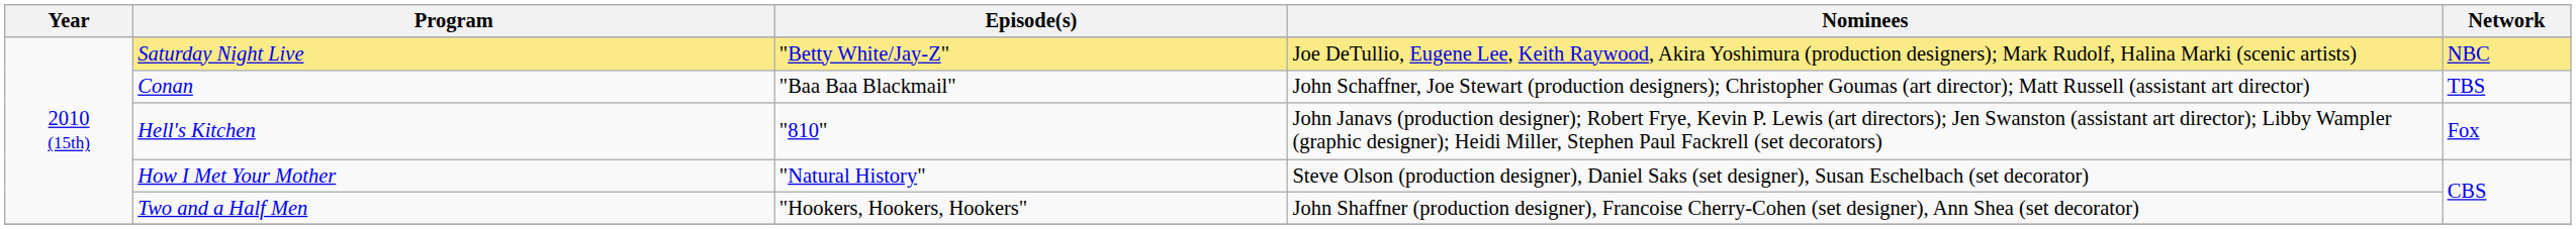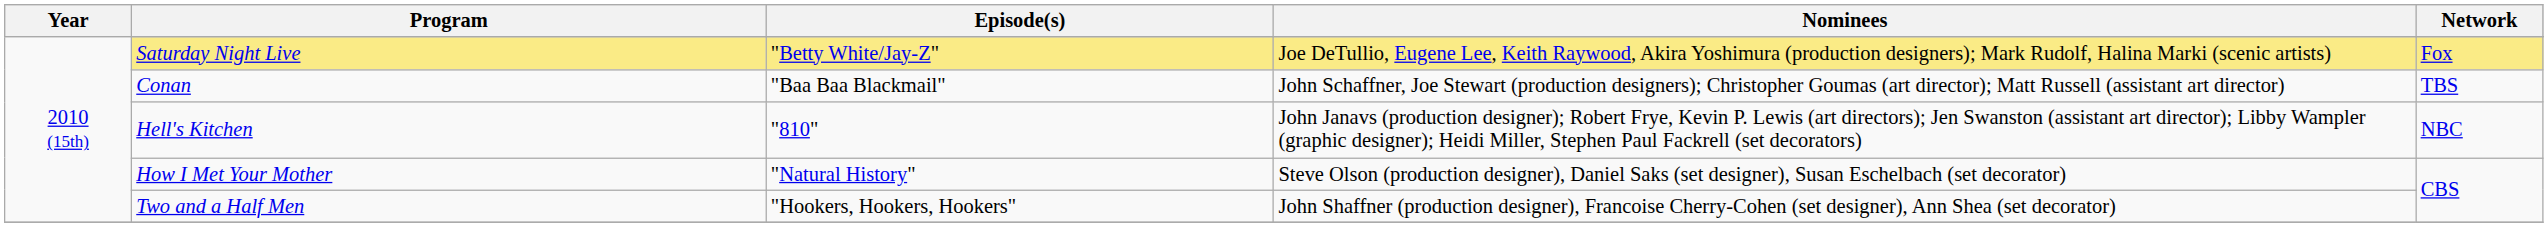 <table class="wikitable" style="width:100%">
 <tr style="background:#bebebe">
 <th width="5%">Year</th>
 <th width="25%">Program</th>
 <th width="20%">Episode(s)</th>
 <th width="45%">Nominees</th>
 <th width="5%">Network</th>
 </tr>
 <tr>
 <td rowspan=6 style="text-align:center"><a href='#'>2010</a><br><small><a href='#'>(15th)</a></small><br></td>
 </tr>
 <tr style="background:#FAEB86">
 <td><em><a href='#'>Saturday Night Live</a></em></td>
 <td>"<a href='#'>Betty White/Jay-Z</a>"</td>
 <td>Joe DeTullio, <a href='#'>Eugene Lee</a>, <a href='#'>Keith Raywood</a>, Akira Yoshimura (production designers);  Mark Rudolf, Halina Marki (scenic artists)</td>
-<td><a href='#'>NBC</a></td>
+<td><a href='#'>Fox</a></td>
 </tr>
 <tr>
 <td><em><a href='#'>Conan</a></em></td>
 <td>"Baa Baa Blackmail"</td>
 <td>John Schaffner, Joe Stewart (production designers); Christopher Goumas (art director); Matt Russell (assistant art director)</td>
 <td><a href='#'>TBS</a></td>
 </tr>
 <tr>
 <td><em><a href='#'>Hell's Kitchen</a></em></td>
 <td>"<a href='#'>810</a>"</td>
 <td>John Janavs (production designer); Robert Frye, Kevin P. Lewis (art directors); Jen Swanston (assistant art director); Libby Wampler (graphic designer); Heidi Miller, Stephen Paul Fackrell (set decorators)</td>
-<td><a href='#'>Fox</a></td>
+<td><a href='#'>NBC</a></td>
 </tr>
 <tr>
 <td><em><a href='#'>How I Met Your Mother</a></em></td>
 <td>"<a href='#'>Natural History</a>"</td>
 <td>Steve Olson (production designer), Daniel Saks (set designer), Susan Eschelbach (set decorator)</td>
 <td rowspan="2"><a href='#'>CBS</a></td>
 </tr>
 <tr>
 <td><em><a href='#'>Two and a Half Men</a></em></td>
 <td>"Hookers, Hookers, Hookers"</td>
 <td>John Shaffner (production designer), Francoise Cherry-Cohen (set designer), Ann Shea (set decorator)</td>
 </tr>
 <tr>
 </tr>
 </table>
